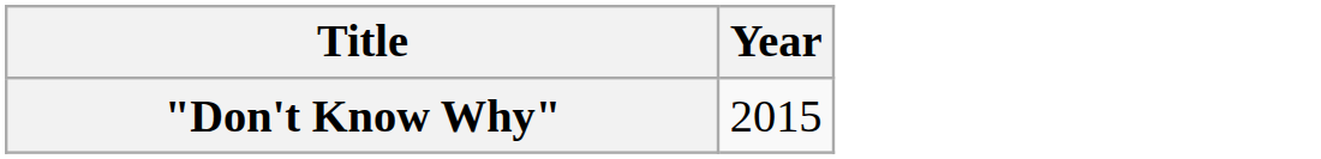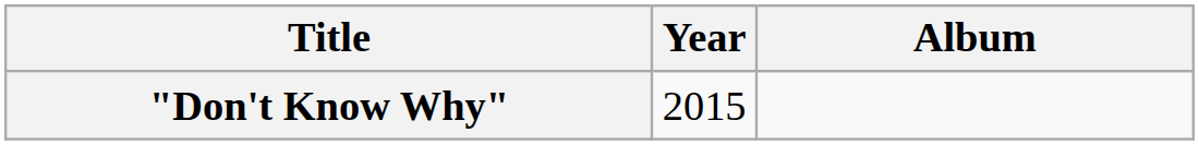 <table class="wikitable plainrowheaders" style="text-align:center">
 <tr>
 <th scope="col" style="width:15em">Title</th>
 <th scope="col" style="width:2em">Year</th>
+<th scope="col" style="width:10em">Album</th>
 </tr>
 <tr>
 <th scope="row">"Don't Know Why"<br></th>
 <td>2015</td>
+<td></td>
 </tr>
 </table>
